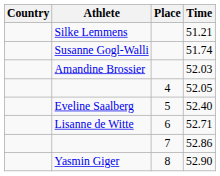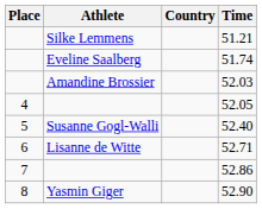 <table class="wikitable">
 <tr>
+<th>Place</th>
+<th>Athlete</th>
 <th>Country</th>
-<th>Athlete</th>
-<th>Place</th>
 <th>Time</th>
 </tr>
 <tr>
+<td align=center></td>
+<td><a href='#'>Silke Lemmens</a></td>
 <td></td>
-<td><a href='#'>Silke Lemmens</a></td>
-<td align=center></td>
 <td>51.21</td>
 </tr>
 <tr>
+<td align=center></td>
+<td><a href='#'>Eveline Saalberg</a></td>
 <td></td>
-<td><a href='#'>Susanne Gogl-Walli</a></td>
-<td align=center></td>
 <td>51.74</td>
 </tr>
 <tr>
+<td align=center></td>
+<td><a href='#'>Amandine Brossier</a></td>
 <td></td>
-<td><a href='#'>Amandine Brossier</a></td>
-<td align=center></td>
 <td>52.03</td>
 </tr>
 <tr>
+<td align=center>4</td>
 <td></td>
 <td></td>
-<td align=center>4</td>
 <td>52.05</td>
 </tr>
 <tr>
+<td align=center>5</td>
+<td><a href='#'>Susanne Gogl-Walli</a></td>
 <td></td>
-<td><a href='#'>Eveline Saalberg</a></td>
-<td align=center>5</td>
 <td>52.40</td>
 </tr>
 <tr>
+<td align=center>6</td>
+<td><a href='#'>Lisanne de Witte</a></td>
 <td></td>
-<td><a href='#'>Lisanne de Witte</a></td>
-<td align=center>6</td>
 <td>52.71</td>
 </tr>
 <tr>
+<td align=center>7</td>
 <td></td>
 <td></td>
-<td align=center>7</td>
 <td>52.86</td>
 </tr>
 <tr>
+<td align=center>8</td>
+<td><a href='#'>Yasmin Giger</a></td>
 <td></td>
-<td><a href='#'>Yasmin Giger</a></td>
-<td align=center>8</td>
 <td>52.90</td>
 </tr>
 </table>
